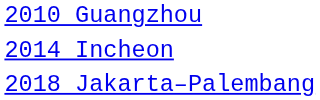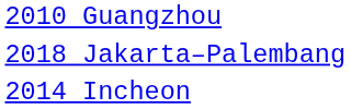 <table>
 <tr>
 <td><a href='#'>2010 Guangzhou</a></td>
+<td></td>
+<td></td>
+<td></td>
+</tr>
+<tr>
+<td><a href='#'>2018 Jakarta–Palembang</a></td>
 <td></td>
 <td></td>
 <td></td>
 </tr>
 <tr>
 <td><a href='#'>2014 Incheon</a></td>
 <td></td>
 <td></td>
 <td></td>
 </tr>
-<tr>
-<td><a href='#'>2018 Jakarta–Palembang</a></td>
-<td></td>
-<td></td>
-<td></td>
-</tr>
 </table>
